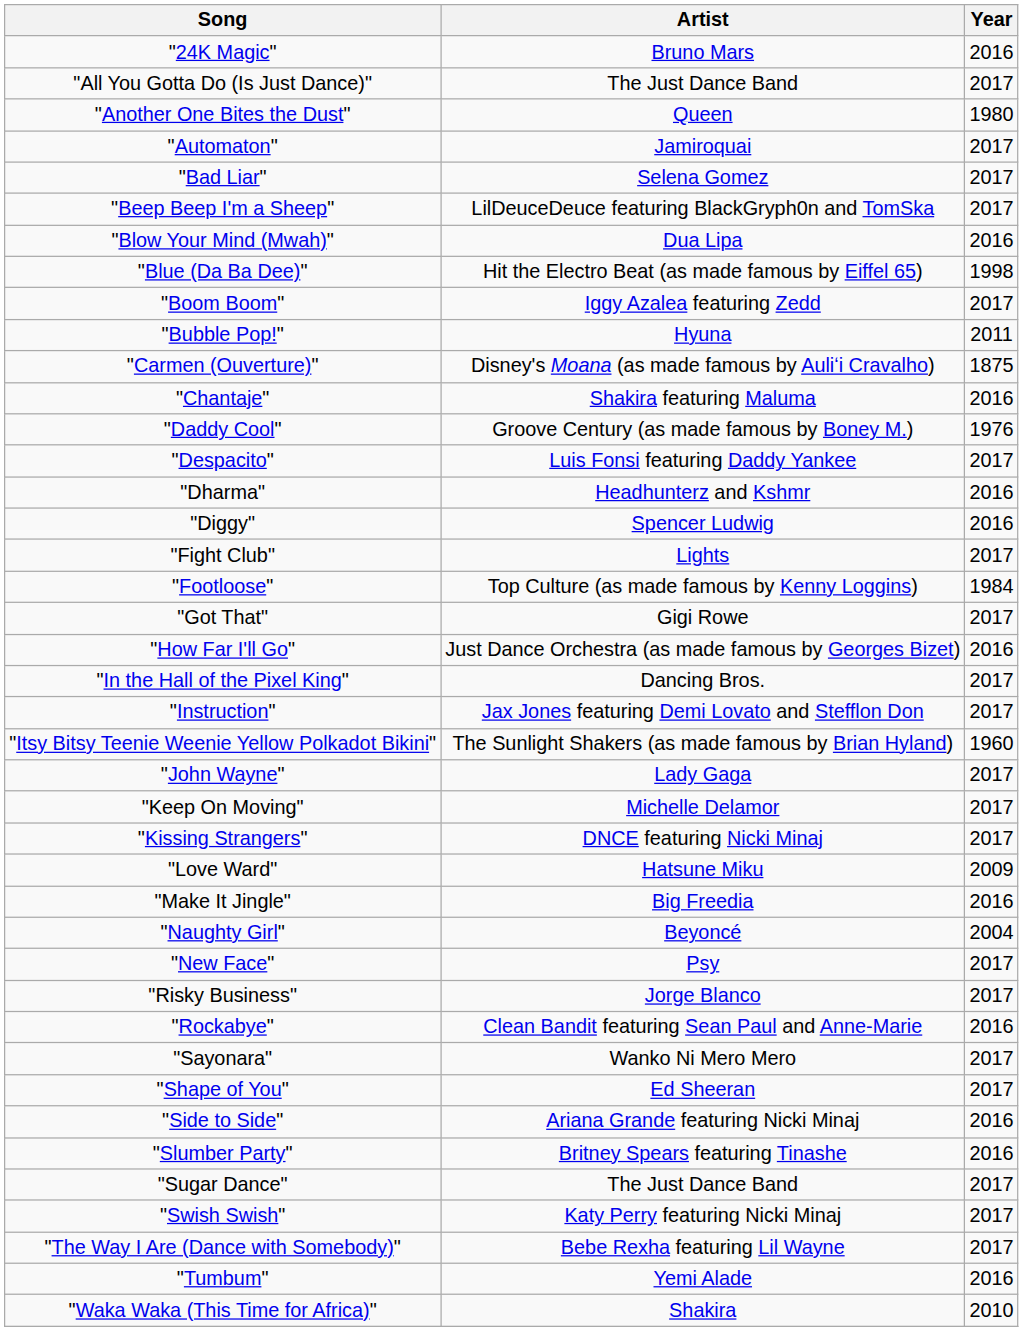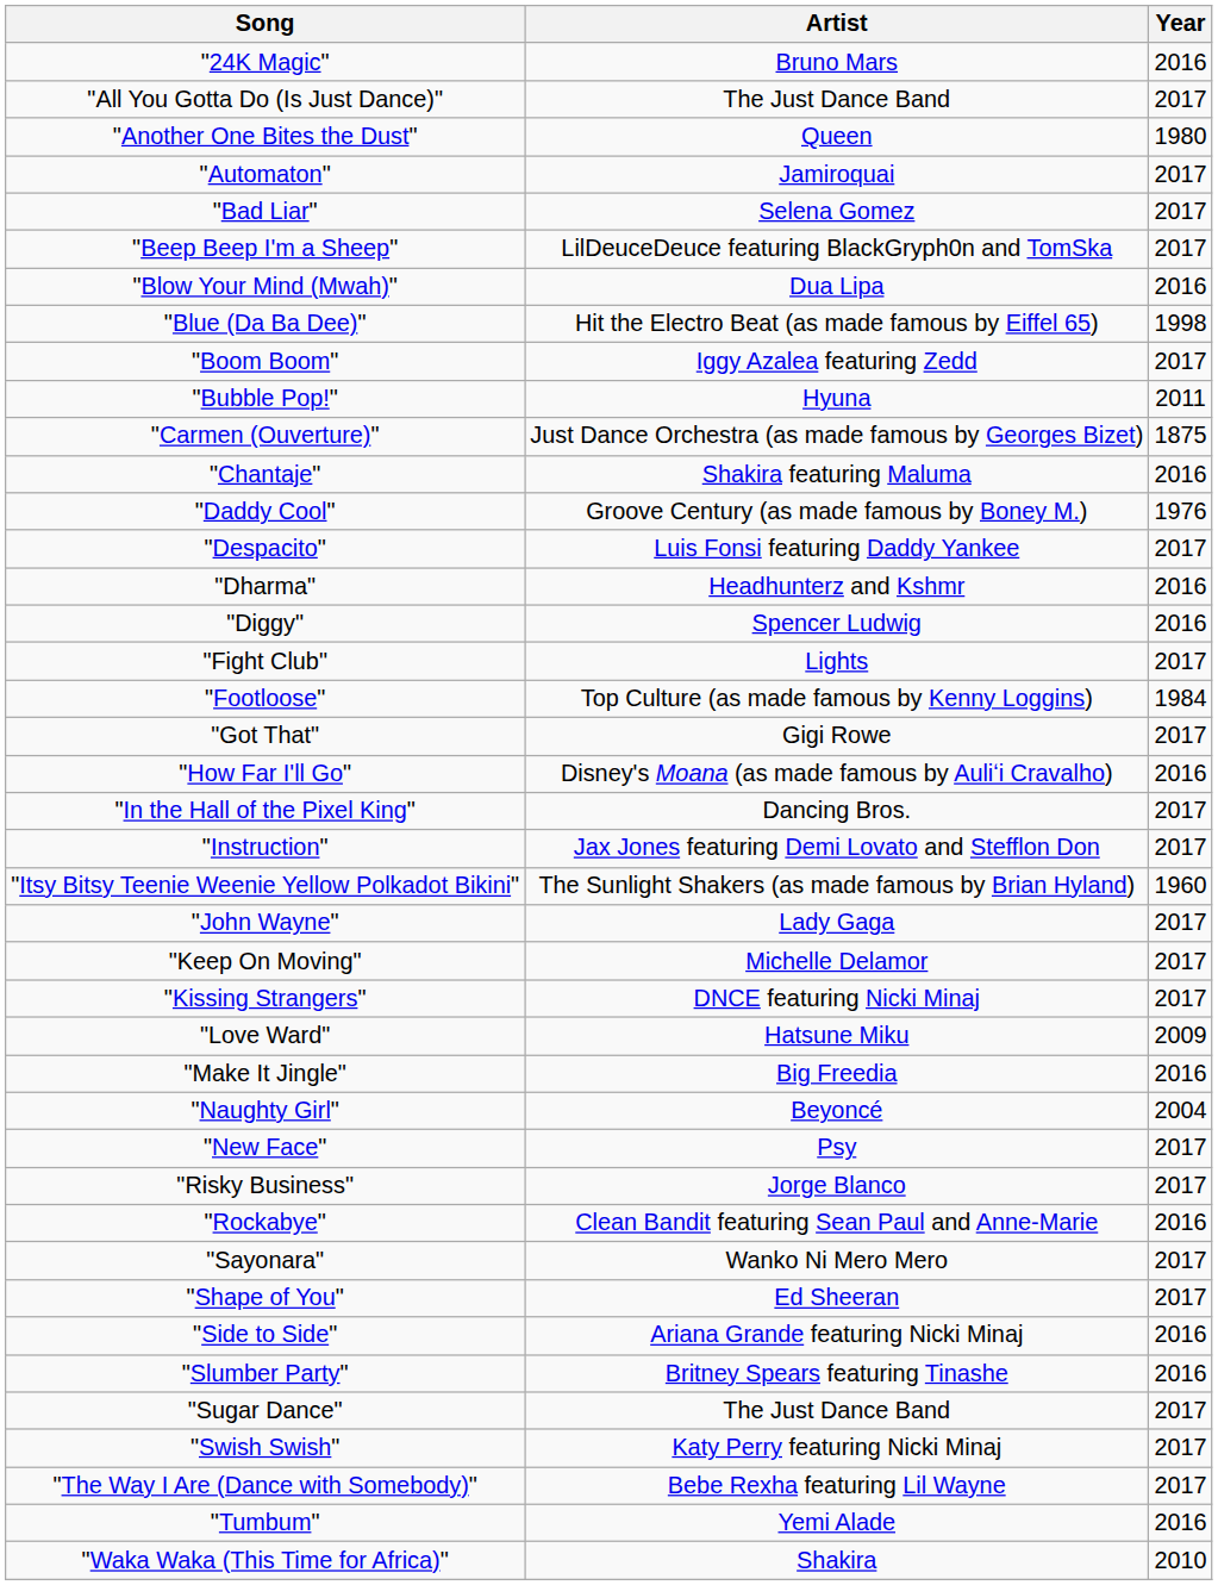 <table class="wikitable sortable" style="text-align: center;">
 <tr>
 <th scope="col">Song</th>
 <th scope="col">Artist</th>
 <th scope="col">Year</th>
 </tr>
 <tr>
 <td>"<a href='#'>24K Magic</a>"</td>
 <td><a href='#'>Bruno Mars</a></td>
 <td>2016</td>
 </tr>
 <tr>
 <td>"All You Gotta Do (Is Just Dance)"</td>
 <td>The Just Dance Band</td>
 <td>2017</td>
 </tr>
 <tr>
 <td>"<a href='#'>Another One Bites the Dust</a>"</td>
 <td><a href='#'>Queen</a></td>
 <td>1980</td>
 </tr>
 <tr>
 <td>"<a href='#'>Automaton</a>"</td>
 <td><a href='#'>Jamiroquai</a></td>
 <td>2017</td>
 </tr>
 <tr>
 <td>"<a href='#'>Bad Liar</a>"</td>
 <td><a href='#'>Selena Gomez</a></td>
 <td>2017</td>
 </tr>
 <tr>
 <td>"<a href='#'>Beep Beep I'm a Sheep</a>"</td>
 <td>LilDeuceDeuce featuring BlackGryph0n and <a href='#'>TomSka</a></td>
 <td>2017</td>
 </tr>
 <tr>
 <td>"<a href='#'>Blow Your Mind (Mwah)</a>"</td>
 <td><a href='#'>Dua Lipa</a></td>
 <td>2016</td>
 </tr>
 <tr>
 <td>"<a href='#'>Blue (Da Ba Dee)</a>"</td>
 <td>Hit the Electro Beat (as made famous by <a href='#'>Eiffel 65</a>)</td>
 <td>1998</td>
 </tr>
 <tr>
 <td>"<a href='#'>Boom Boom</a>"</td>
 <td><a href='#'>Iggy Azalea</a> featuring <a href='#'>Zedd</a></td>
 <td>2017</td>
 </tr>
 <tr>
 <td>"<a href='#'>Bubble Pop!</a>"</td>
 <td><a href='#'>Hyuna</a></td>
 <td>2011</td>
 </tr>
 <tr>
 <td>"<a href='#'>Carmen (Ouverture)</a>"</td>
-<td>Disney's <em><a href='#'>Moana</a></em> (as made famous by <a href='#'>Auliʻi Cravalho</a>)</td>
+<td>Just Dance Orchestra (as made famous by <a href='#'>Georges Bizet</a>)</td>
 <td>1875</td>
 </tr>
 <tr>
 <td>"<a href='#'>Chantaje</a>"</td>
 <td><a href='#'>Shakira</a> featuring <a href='#'>Maluma</a></td>
 <td>2016</td>
 </tr>
 <tr>
 <td>"<a href='#'>Daddy Cool</a>"</td>
 <td>Groove Century (as made famous by <a href='#'>Boney M.</a>)</td>
 <td>1976</td>
 </tr>
 <tr>
 <td>"<a href='#'>Despacito</a>"</td>
 <td><a href='#'>Luis Fonsi</a> featuring <a href='#'>Daddy Yankee</a></td>
 <td>2017</td>
 </tr>
 <tr>
 <td>"Dharma"</td>
 <td><a href='#'>Headhunterz</a> and <a href='#'>Kshmr</a></td>
 <td>2016</td>
 </tr>
 <tr>
 <td>"Diggy"</td>
 <td><a href='#'>Spencer Ludwig</a></td>
 <td>2016</td>
 </tr>
 <tr>
 <td>"Fight Club"</td>
 <td><a href='#'>Lights</a></td>
 <td>2017</td>
 </tr>
 <tr>
 <td>"<a href='#'>Footloose</a>"</td>
 <td>Top Culture (as made famous by <a href='#'>Kenny Loggins</a>)</td>
 <td>1984</td>
 </tr>
 <tr>
 <td>"Got That"</td>
 <td>Gigi Rowe</td>
 <td>2017</td>
 </tr>
 <tr>
 <td>"<a href='#'>How Far I'll Go</a>"</td>
-<td>Just Dance Orchestra (as made famous by <a href='#'>Georges Bizet</a>)</td>
+<td>Disney's <em><a href='#'>Moana</a></em> (as made famous by <a href='#'>Auliʻi Cravalho</a>)</td>
 <td>2016</td>
 </tr>
 <tr>
 <td>"<a href='#'>In the Hall of the Pixel King</a>"</td>
 <td>Dancing Bros.</td>
 <td>2017</td>
 </tr>
 <tr>
 <td>"<a href='#'>Instruction</a>"</td>
 <td><a href='#'>Jax Jones</a> featuring <a href='#'>Demi Lovato</a> and <a href='#'>Stefflon Don</a></td>
 <td>2017</td>
 </tr>
 <tr>
 <td>"<a href='#'>Itsy Bitsy Teenie Weenie Yellow Polkadot Bikini</a>"</td>
 <td>The Sunlight Shakers (as made famous by <a href='#'>Brian Hyland</a>)</td>
 <td>1960</td>
 </tr>
 <tr>
 <td>"<a href='#'>John Wayne</a>"</td>
 <td><a href='#'>Lady Gaga</a></td>
 <td>2017</td>
 </tr>
 <tr>
 <td>"Keep On Moving"</td>
 <td><a href='#'>Michelle Delamor</a></td>
 <td>2017</td>
 </tr>
 <tr>
 <td>"<a href='#'>Kissing Strangers</a>"</td>
 <td><a href='#'>DNCE</a> featuring <a href='#'>Nicki Minaj</a></td>
 <td>2017</td>
 </tr>
 <tr>
 <td>"Love Ward"</td>
 <td><a href='#'>Hatsune Miku</a></td>
 <td>2009</td>
 </tr>
 <tr>
 <td>"Make It Jingle"</td>
 <td><a href='#'>Big Freedia</a></td>
 <td>2016</td>
 </tr>
 <tr>
 <td>"<a href='#'>Naughty Girl</a>"</td>
 <td><a href='#'>Beyoncé</a></td>
 <td>2004</td>
 </tr>
 <tr>
 <td>"<a href='#'>New Face</a>"</td>
 <td><a href='#'>Psy</a></td>
 <td>2017</td>
 </tr>
 <tr>
 <td>"Risky Business"</td>
 <td><a href='#'>Jorge Blanco</a></td>
 <td>2017</td>
 </tr>
 <tr>
 <td>"<a href='#'>Rockabye</a>"</td>
 <td><a href='#'>Clean Bandit</a> featuring <a href='#'>Sean Paul</a> and <a href='#'>Anne-Marie</a></td>
 <td>2016</td>
 </tr>
 <tr>
 <td>"Sayonara"</td>
 <td>Wanko Ni Mero Mero</td>
 <td>2017</td>
 </tr>
 <tr>
 <td>"<a href='#'>Shape of You</a>"</td>
 <td><a href='#'>Ed Sheeran</a></td>
 <td>2017</td>
 </tr>
 <tr>
 <td>"<a href='#'>Side to Side</a>"</td>
 <td><a href='#'>Ariana Grande</a> featuring Nicki Minaj</td>
 <td>2016</td>
 </tr>
 <tr>
 <td>"<a href='#'>Slumber Party</a>"</td>
 <td><a href='#'>Britney Spears</a> featuring <a href='#'>Tinashe</a></td>
 <td>2016</td>
 </tr>
 <tr>
 <td>"Sugar Dance"</td>
 <td>The Just Dance Band</td>
 <td>2017</td>
 </tr>
 <tr>
 <td>"<a href='#'>Swish Swish</a>"</td>
 <td><a href='#'>Katy Perry</a> featuring Nicki Minaj</td>
 <td>2017</td>
 </tr>
 <tr>
 <td>"<a href='#'>The Way I Are (Dance with Somebody)</a>"</td>
 <td><a href='#'>Bebe Rexha</a> featuring <a href='#'>Lil Wayne</a></td>
 <td>2017</td>
 </tr>
 <tr>
 <td>"<a href='#'>Tumbum</a>"</td>
 <td><a href='#'>Yemi Alade</a></td>
 <td>2016</td>
 </tr>
 <tr>
 <td>"<a href='#'>Waka Waka (This Time for Africa)</a>"</td>
 <td><a href='#'>Shakira</a></td>
 <td>2010</td>
 </tr>
 <tr>
 </tr>
 </table>
